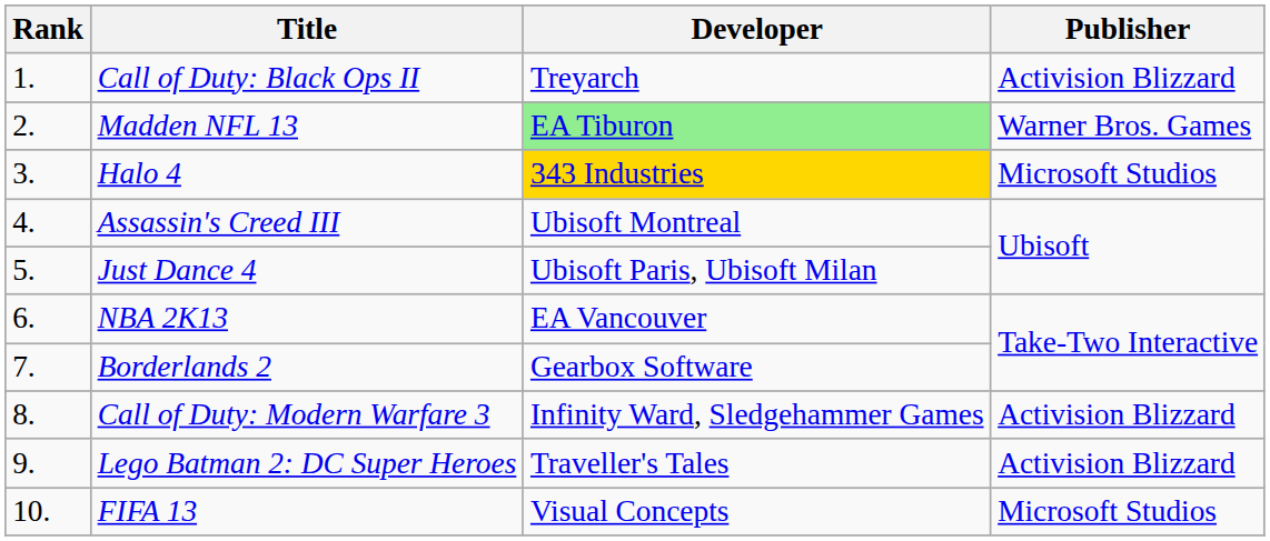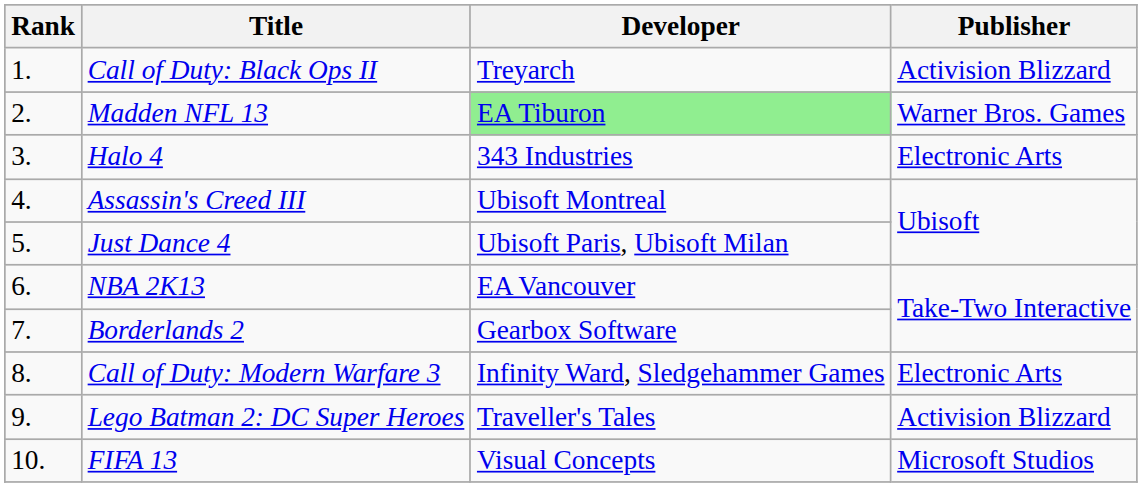 <table class="wikitable">
 <tr>
 <th>Rank</th>
 <th>Title</th>
 <th>Developer</th>
 <th>Publisher</th>
 </tr>
 <tr>
 <td>1.</td>
 <td><em><a href='#'>Call of Duty: Black Ops II</a></em></td>
 <td><a href='#'>Treyarch</a></td>
 <td><a href='#'>Activision Blizzard</a></td>
 </tr>
 <tr>
 <td>2.</td>
 <td><em><a href='#'>Madden NFL 13</a></em></td>
 <td style="background: lightgreen;"><a href='#'>EA Tiburon</a></td>
 <td><a href='#'>Warner Bros. Games</a></td>
 </tr>
 <tr>
 <td>3.</td>
 <td><em><a href='#'>Halo 4</a></em></td>
-<td style="background: gold;"><a href='#'>343 Industries</a></td>
-<td><a href='#'>Microsoft Studios</a></td>
+<td><a href='#'>343 Industries</a></td>
+<td><a href='#'>Electronic Arts</a></td>
 </tr>
 <tr>
 <td>4.</td>
 <td><em><a href='#'>Assassin's Creed III</a></em></td>
 <td><a href='#'>Ubisoft Montreal</a></td>
 <td rowspan="2"><a href='#'>Ubisoft</a></td>
 </tr>
 <tr>
 <td>5.</td>
 <td><em><a href='#'>Just Dance 4</a></em></td>
 <td><a href='#'>Ubisoft Paris</a>, <a href='#'>Ubisoft Milan</a></td>
 </tr>
 <tr>
 <td>6.</td>
 <td><em><a href='#'>NBA 2K13</a></em></td>
 <td><a href='#'>EA Vancouver</a></td>
 <td rowspan="2"><a href='#'>Take-Two Interactive</a></td>
 </tr>
 <tr>
 <td>7.</td>
 <td><em><a href='#'>Borderlands 2</a></em></td>
 <td><a href='#'>Gearbox Software</a></td>
 </tr>
 <tr>
 <td>8.</td>
 <td><em><a href='#'>Call of Duty: Modern Warfare 3</a></em></td>
 <td><a href='#'>Infinity Ward</a>, <a href='#'>Sledgehammer Games</a></td>
-<td><a href='#'>Activision Blizzard</a></td>
+<td><a href='#'>Electronic Arts</a></td>
 </tr>
 <tr>
 <td>9.</td>
 <td><em><a href='#'>Lego Batman 2: DC Super Heroes</a></em></td>
 <td><a href='#'>Traveller's Tales</a></td>
 <td><a href='#'>Activision Blizzard</a></td>
 </tr>
 <tr>
 <td>10.</td>
 <td><em><a href='#'>FIFA 13</a></em></td>
 <td><a href='#'>Visual Concepts</a></td>
 <td><a href='#'>Microsoft Studios</a></td>
 </tr>
 </table>
